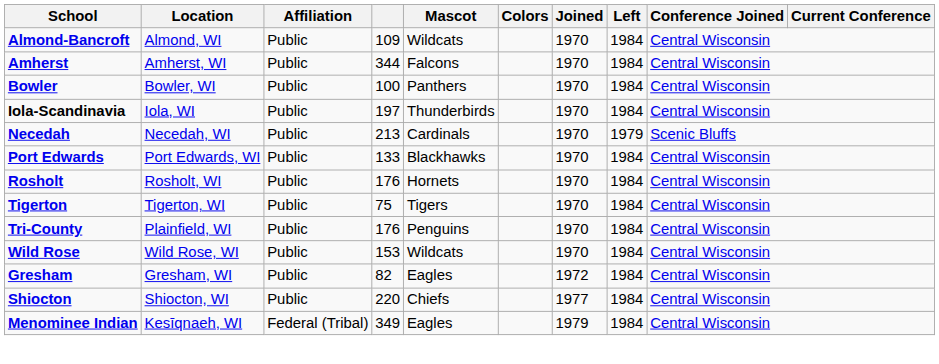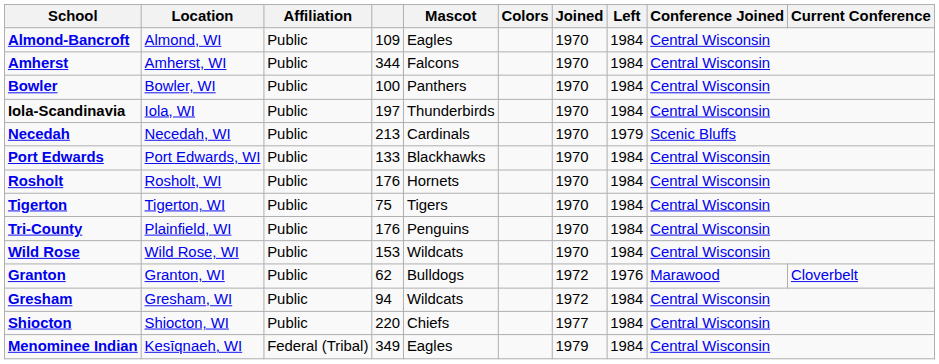 <table class="wikitable sortable">
 <tr>
 <th>School</th>
 <th>Location</th>
 <th>Affiliation</th>
 <th></th>
 <th>Mascot</th>
 <th>Colors</th>
 <th>Joined</th>
 <th>Left</th>
 <th>Conference Joined</th>
 <th>Current Conference</th>
 </tr>
 <tr>
 <td><a href='#'><strong>Almond-Bancroft</strong></a></td>
 <td><a href='#'>Almond, WI</a></td>
 <td>Public</td>
 <td>109</td>
-<td>Wildcats</td>
+<td>Eagles</td>
 <td> </td>
 <td>1970</td>
 <td>1984</td>
 <td colspan="2"><a href='#'>Central Wisconsin</a></td>
 </tr>
 <tr>
 <td><a href='#'><strong>Amherst</strong></a></td>
 <td><a href='#'>Amherst, WI</a></td>
 <td>Public</td>
 <td>344</td>
 <td>Falcons</td>
 <td> </td>
 <td>1970</td>
 <td>1984</td>
 <td colspan="2"><a href='#'>Central Wisconsin</a></td>
 </tr>
 <tr>
 <td><a href='#'><strong>Bowler</strong></a></td>
 <td><a href='#'>Bowler, WI</a></td>
 <td>Public</td>
 <td>100</td>
 <td>Panthers</td>
 <td> </td>
 <td>1970</td>
 <td>1984</td>
 <td colspan="2"><a href='#'>Central Wisconsin</a></td>
 </tr>
 <tr>
 <td><strong>Iola-Scandinavia</strong></td>
 <td><a href='#'>Iola, WI</a></td>
 <td>Public</td>
 <td>197</td>
 <td>Thunderbirds</td>
 <td> </td>
 <td>1970</td>
 <td>1984</td>
 <td colspan="2"><a href='#'>Central Wisconsin</a></td>
 </tr>
 <tr>
 <td><a href='#'><strong>Necedah</strong></a></td>
 <td><a href='#'>Necedah, WI</a></td>
 <td>Public</td>
 <td>213</td>
 <td>Cardinals</td>
 <td> </td>
 <td>1970</td>
 <td>1979</td>
 <td colspan="2"><a href='#'>Scenic Bluffs</a></td>
 </tr>
 <tr>
 <td><a href='#'><strong>Port Edwards</strong></a></td>
 <td><a href='#'>Port Edwards, WI</a></td>
 <td>Public</td>
 <td>133</td>
 <td>Blackhawks</td>
 <td> </td>
 <td>1970</td>
 <td>1984</td>
 <td colspan="2"><a href='#'>Central Wisconsin</a></td>
 </tr>
 <tr>
 <td><a href='#'><strong>Rosholt</strong></a></td>
 <td><a href='#'>Rosholt, WI</a></td>
 <td>Public</td>
 <td>176</td>
 <td>Hornets</td>
 <td> </td>
 <td>1970</td>
 <td>1984</td>
 <td colspan="2"><a href='#'>Central Wisconsin</a></td>
 </tr>
 <tr>
 <td><a href='#'><strong>Tigerton</strong></a></td>
 <td><a href='#'>Tigerton, WI</a></td>
 <td>Public</td>
 <td>75</td>
 <td>Tigers</td>
 <td> </td>
 <td>1970</td>
 <td>1984</td>
 <td colspan="2"><a href='#'>Central Wisconsin</a></td>
 </tr>
 <tr>
 <td><a href='#'><strong>Tri-County</strong></a></td>
 <td><a href='#'>Plainfield, WI</a></td>
 <td>Public</td>
 <td>176</td>
 <td>Penguins</td>
 <td> </td>
 <td>1970</td>
 <td>1984</td>
 <td colspan="2"><a href='#'>Central Wisconsin</a></td>
 </tr>
 <tr>
 <td><a href='#'><strong>Wild Rose</strong></a></td>
 <td><a href='#'>Wild Rose, WI</a></td>
 <td>Public</td>
 <td>153</td>
 <td>Wildcats</td>
 <td> </td>
 <td>1970</td>
 <td>1984</td>
 <td colspan="2"><a href='#'>Central Wisconsin</a></td>
 </tr>
 <tr>
+<td><a href='#'><strong>Granton</strong></a></td>
+<td><a href='#'>Granton, WI</a></td>
+<td>Public</td>
+<td>62</td>
+<td>Bulldogs</td>
+<td> </td>
+<td>1972</td>
+<td>1976</td>
+<td><a href='#'>Marawood</a></td>
+<td><a href='#'>Cloverbelt</a></td>
+</tr>
+<tr>
 <td><a href='#'><strong>Gresham</strong></a></td>
 <td><a href='#'>Gresham, WI</a></td>
 <td>Public</td>
-<td>82</td>
-<td>Eagles</td>
+<td>94</td>
+<td>Wildcats</td>
 <td> </td>
 <td>1972</td>
 <td>1984</td>
 <td colspan="2"><a href='#'>Central Wisconsin</a></td>
 </tr>
 <tr>
 <td><a href='#'><strong>Shiocton</strong></a></td>
 <td><a href='#'>Shiocton, WI</a></td>
 <td>Public</td>
 <td>220</td>
 <td>Chiefs</td>
 <td> </td>
 <td>1977</td>
 <td>1984</td>
 <td colspan="2"><a href='#'>Central Wisconsin</a></td>
 </tr>
 <tr>
 <td><a href='#'><strong>Menominee Indian</strong></a></td>
 <td><a href='#'>Kesīqnaeh, WI</a></td>
 <td>Federal (Tribal)</td>
 <td>349</td>
 <td>Eagles</td>
 <td> </td>
 <td>1979</td>
 <td>1984</td>
 <td colspan="2"><a href='#'>Central Wisconsin</a></td>
 </tr>
 </table>
